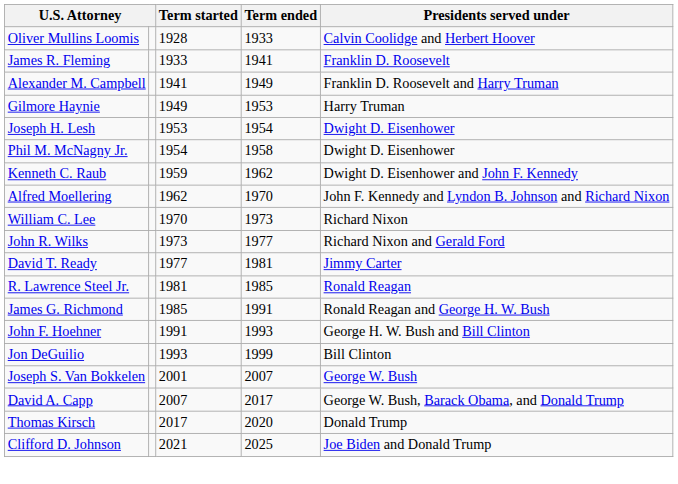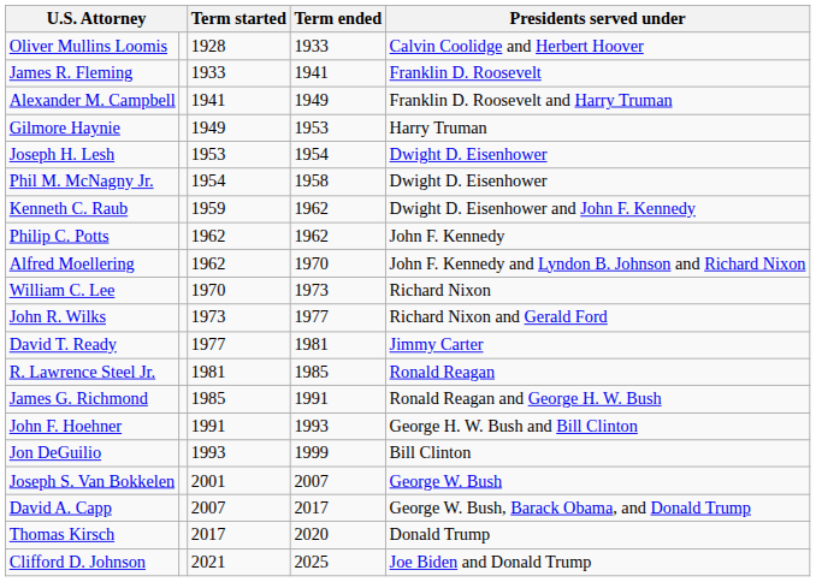 <table class="wikitable">
 <tr>
 <th colspan="2">U.S. Attorney</th>
 <th>Term started</th>
 <th>Term ended</th>
 <th>Presidents served under</th>
 </tr>
 <tr>
 <td><a href='#'>Oliver Mullins Loomis</a></td>
 <td></td>
 <td>1928</td>
 <td>1933</td>
 <td><a href='#'>Calvin Coolidge</a> and <a href='#'>Herbert Hoover</a></td>
 </tr>
 <tr>
 <td><a href='#'>James R. Fleming</a></td>
 <td></td>
 <td>1933</td>
 <td>1941</td>
 <td><a href='#'>Franklin D. Roosevelt</a></td>
 </tr>
 <tr>
 <td><a href='#'>Alexander M. Campbell</a></td>
 <td></td>
 <td>1941</td>
 <td>1949</td>
 <td>Franklin D. Roosevelt and <a href='#'>Harry Truman</a></td>
 </tr>
 <tr>
 <td><a href='#'>Gilmore Haynie</a></td>
 <td></td>
 <td>1949</td>
 <td>1953</td>
 <td>Harry Truman</td>
 </tr>
 <tr>
 <td><a href='#'>Joseph H. Lesh</a></td>
 <td></td>
 <td>1953</td>
 <td>1954</td>
 <td><a href='#'>Dwight D. Eisenhower</a></td>
 </tr>
 <tr>
 <td><a href='#'>Phil M. McNagny Jr.</a></td>
 <td></td>
 <td>1954</td>
 <td>1958</td>
 <td>Dwight D. Eisenhower</td>
 </tr>
 <tr>
 <td><a href='#'>Kenneth C. Raub</a></td>
 <td></td>
 <td>1959</td>
 <td>1962</td>
 <td>Dwight D. Eisenhower and <a href='#'>John F. Kennedy</a></td>
+</tr>
+<tr>
+<td><a href='#'>Philip C. Potts</a></td>
+<td></td>
+<td>1962</td>
+<td>1962</td>
+<td>John F. Kennedy</td>
 </tr>
 <tr>
 <td><a href='#'>Alfred Moellering</a></td>
 <td></td>
 <td>1962</td>
 <td>1970</td>
 <td>John F. Kennedy and <a href='#'>Lyndon B. Johnson</a> and <a href='#'>Richard Nixon</a></td>
 </tr>
 <tr>
 <td><a href='#'>William C. Lee</a></td>
 <td></td>
 <td>1970</td>
 <td>1973</td>
 <td>Richard Nixon</td>
 </tr>
 <tr>
 <td><a href='#'>John R. Wilks</a></td>
 <td></td>
 <td>1973</td>
 <td>1977</td>
 <td>Richard Nixon and <a href='#'>Gerald Ford</a></td>
 </tr>
 <tr>
 <td><a href='#'>David T. Ready</a></td>
 <td></td>
 <td>1977</td>
 <td>1981</td>
 <td><a href='#'>Jimmy Carter</a></td>
 </tr>
 <tr>
 <td><a href='#'>R. Lawrence Steel Jr.</a></td>
 <td></td>
 <td>1981</td>
 <td>1985</td>
 <td><a href='#'>Ronald Reagan</a></td>
 </tr>
 <tr>
 <td><a href='#'>James G. Richmond</a></td>
 <td></td>
 <td>1985</td>
 <td>1991</td>
 <td>Ronald Reagan and <a href='#'>George H. W. Bush</a></td>
 </tr>
 <tr>
 <td><a href='#'>John F. Hoehner</a></td>
 <td></td>
 <td>1991</td>
 <td>1993</td>
 <td>George H. W. Bush and <a href='#'>Bill Clinton</a></td>
 </tr>
 <tr>
 <td><a href='#'>Jon DeGuilio</a></td>
 <td></td>
 <td>1993</td>
 <td>1999</td>
 <td>Bill Clinton</td>
 </tr>
 <tr>
 <td><a href='#'>Joseph S. Van Bokkelen</a></td>
 <td></td>
 <td>2001</td>
 <td>2007</td>
 <td><a href='#'>George W. Bush</a></td>
 </tr>
 <tr>
 <td><a href='#'>David A. Capp</a></td>
 <td></td>
 <td>2007</td>
 <td>2017</td>
 <td>George W. Bush, <a href='#'>Barack Obama</a>, and <a href='#'>Donald Trump</a></td>
 </tr>
 <tr>
 <td><a href='#'>Thomas Kirsch</a></td>
 <td></td>
 <td>2017</td>
 <td>2020</td>
 <td>Donald Trump</td>
 </tr>
 <tr>
 <td><a href='#'>Clifford D. Johnson</a></td>
 <td></td>
 <td>2021</td>
 <td>2025</td>
 <td><a href='#'>Joe Biden</a> and Donald Trump</td>
 </tr>
 </table>
